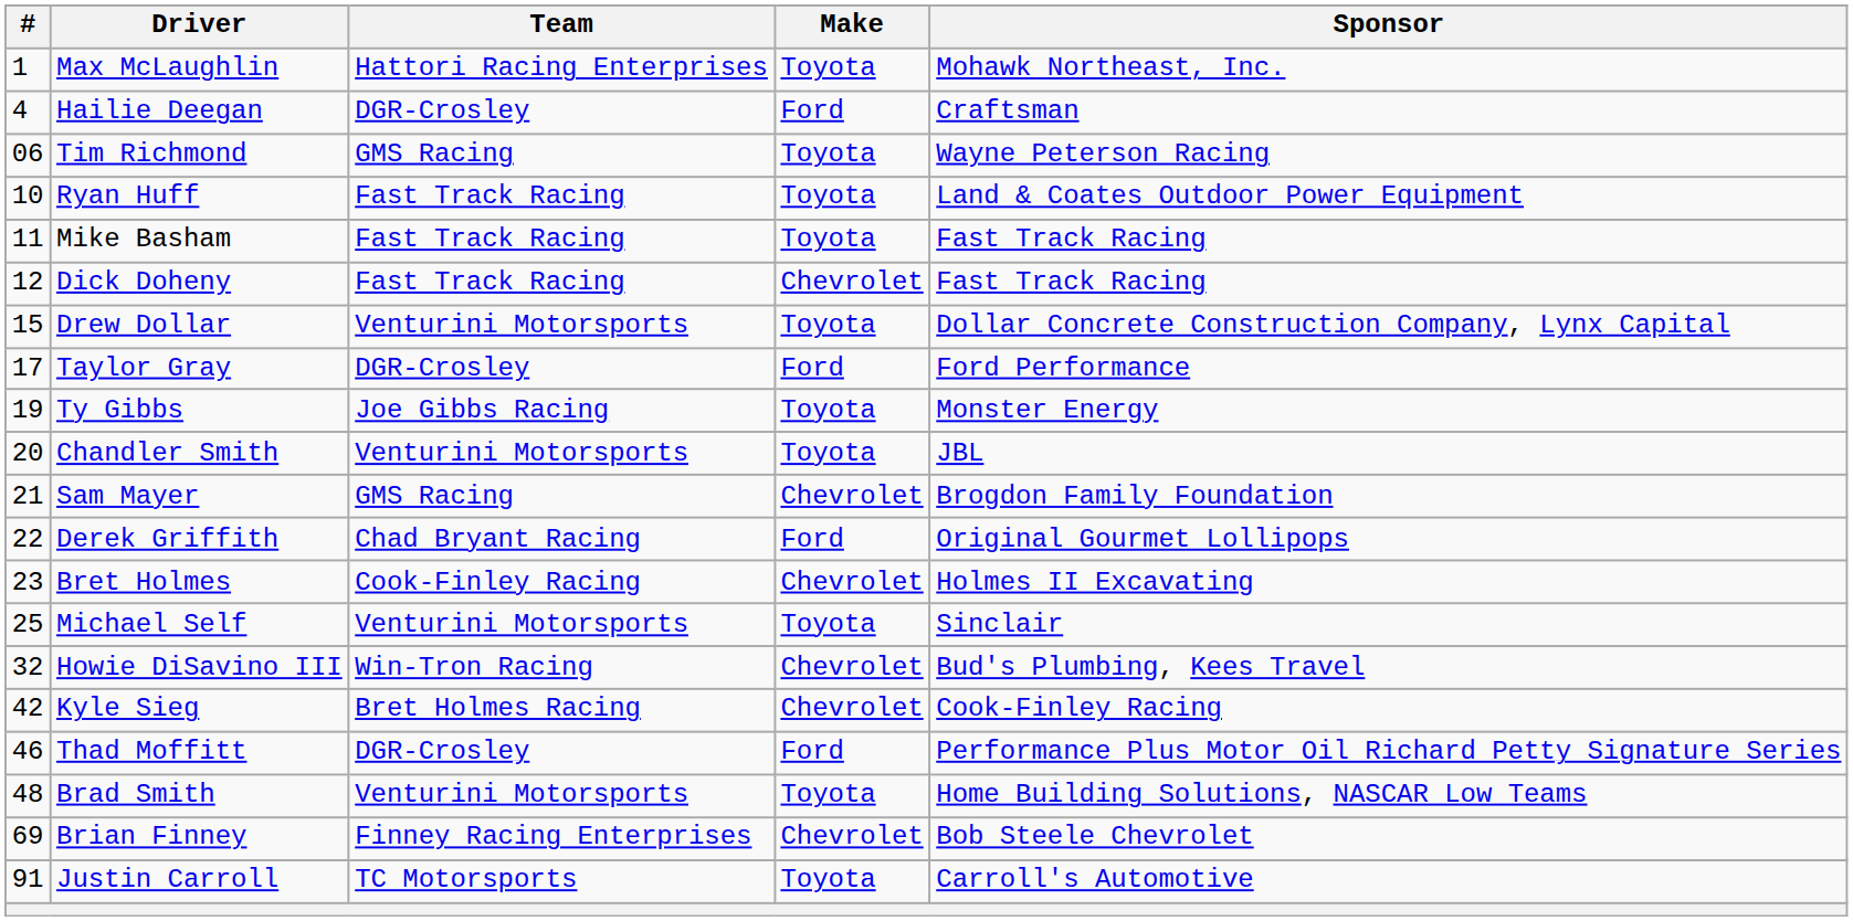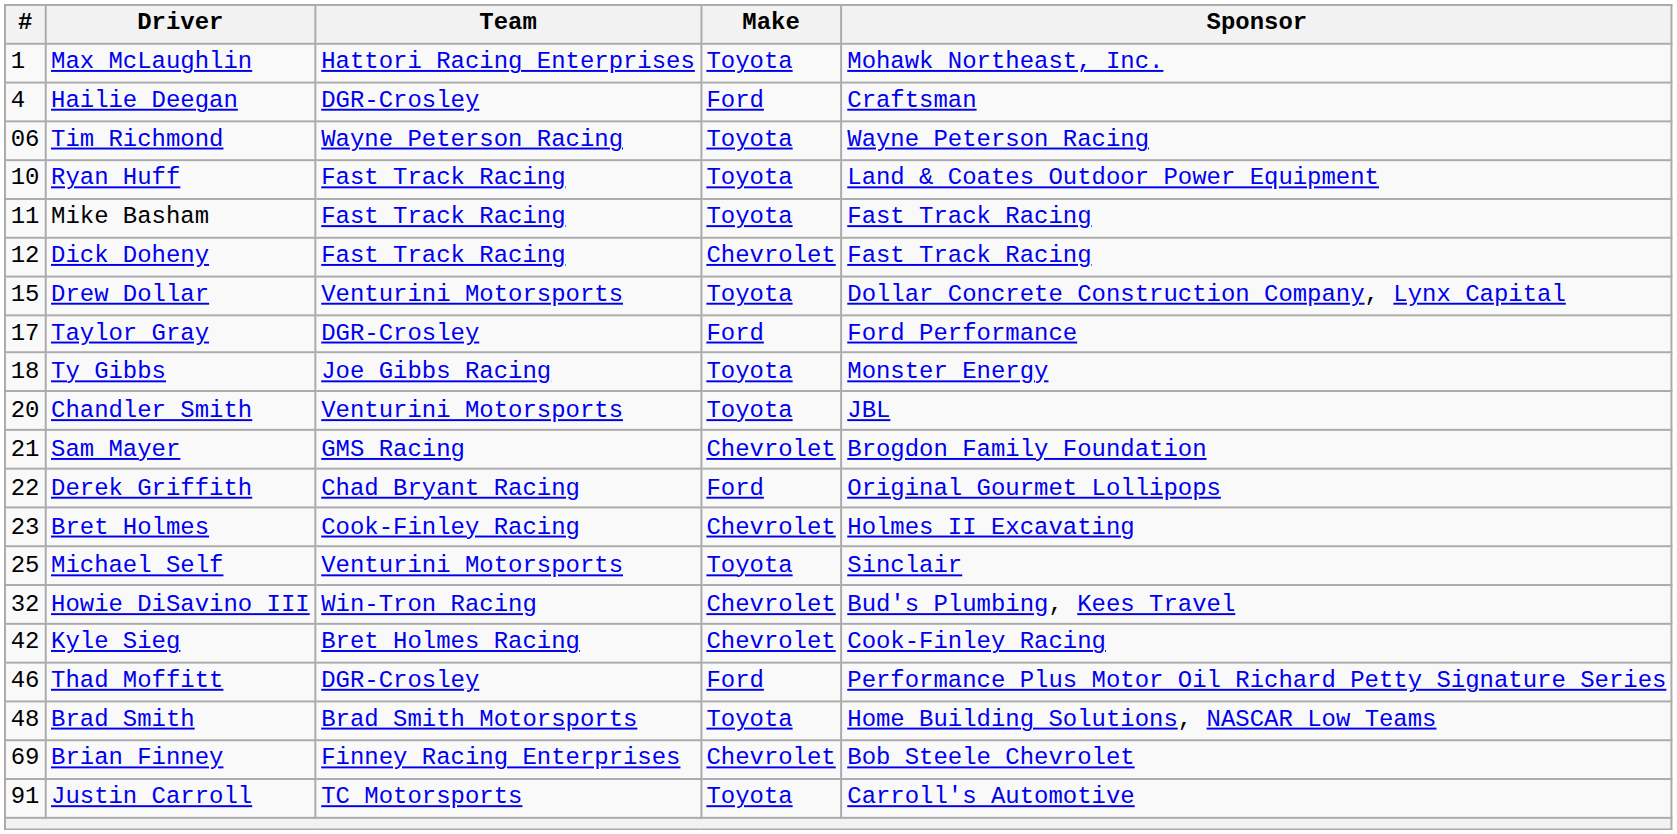 <table class="wikitable" style="font-size:95%">
 <tr>
 <th>#</th>
 <th>Driver</th>
 <th>Team</th>
 <th>Make</th>
 <th>Sponsor</th>
 </tr>
 <tr>
 <td>1</td>
 <td><a href='#'>Max McLaughlin</a></td>
 <td><a href='#'>Hattori Racing Enterprises</a></td>
 <td><a href='#'>Toyota</a></td>
 <td><a href='#'>Mohawk Northeast, Inc.</a></td>
 </tr>
 <tr>
 <td>4</td>
 <td><a href='#'>Hailie Deegan</a></td>
 <td><a href='#'>DGR-Crosley</a></td>
 <td><a href='#'>Ford</a></td>
 <td><a href='#'>Craftsman</a></td>
 </tr>
 <tr>
 <td>06</td>
 <td><a href='#'>Tim Richmond</a></td>
-<td><a href='#'>GMS Racing</a></td>
+<td><a href='#'>Wayne Peterson Racing</a></td>
 <td><a href='#'>Toyota</a></td>
 <td><a href='#'>Wayne Peterson Racing</a></td>
 </tr>
 <tr>
 <td>10</td>
 <td><a href='#'>Ryan Huff</a></td>
 <td><a href='#'>Fast Track Racing</a></td>
 <td><a href='#'>Toyota</a></td>
 <td><a href='#'>Land & Coates Outdoor Power Equipment</a></td>
 </tr>
 <tr>
 <td>11</td>
 <td>Mike Basham</td>
 <td><a href='#'>Fast Track Racing</a></td>
 <td><a href='#'>Toyota</a></td>
 <td><a href='#'>Fast Track Racing</a></td>
 </tr>
 <tr>
 <td>12</td>
 <td><a href='#'>Dick Doheny</a></td>
 <td><a href='#'>Fast Track Racing</a></td>
 <td><a href='#'>Chevrolet</a></td>
 <td><a href='#'>Fast Track Racing</a></td>
 </tr>
 <tr>
 <td>15</td>
 <td><a href='#'>Drew Dollar</a></td>
 <td><a href='#'>Venturini Motorsports</a></td>
 <td><a href='#'>Toyota</a></td>
 <td><a href='#'>Dollar Concrete Construction Company</a>, <a href='#'>Lynx Capital</a></td>
 </tr>
 <tr>
 <td>17</td>
 <td><a href='#'>Taylor Gray</a></td>
 <td><a href='#'>DGR-Crosley</a></td>
 <td><a href='#'>Ford</a></td>
 <td><a href='#'>Ford Performance</a></td>
 </tr>
 <tr>
-<td>19</td>
+<td>18</td>
 <td><a href='#'>Ty Gibbs</a></td>
 <td><a href='#'>Joe Gibbs Racing</a></td>
 <td><a href='#'>Toyota</a></td>
 <td><a href='#'>Monster Energy</a></td>
 </tr>
 <tr>
 <td>20</td>
 <td><a href='#'>Chandler Smith</a></td>
 <td><a href='#'>Venturini Motorsports</a></td>
 <td><a href='#'>Toyota</a></td>
 <td><a href='#'>JBL</a></td>
 </tr>
 <tr>
 <td>21</td>
 <td><a href='#'>Sam Mayer</a></td>
 <td><a href='#'>GMS Racing</a></td>
 <td><a href='#'>Chevrolet</a></td>
 <td><a href='#'>Brogdon Family Foundation</a></td>
 </tr>
 <tr>
 <td>22</td>
 <td><a href='#'>Derek Griffith</a></td>
 <td><a href='#'>Chad Bryant Racing</a></td>
 <td><a href='#'>Ford</a></td>
 <td><a href='#'>Original Gourmet Lollipops</a></td>
 </tr>
 <tr>
 <td>23</td>
 <td><a href='#'>Bret Holmes</a></td>
 <td><a href='#'>Cook-Finley Racing</a></td>
 <td><a href='#'>Chevrolet</a></td>
 <td><a href='#'>Holmes II Excavating</a></td>
 </tr>
 <tr>
 <td>25</td>
 <td><a href='#'>Michael Self</a></td>
 <td><a href='#'>Venturini Motorsports</a></td>
 <td><a href='#'>Toyota</a></td>
 <td><a href='#'>Sinclair</a></td>
 </tr>
 <tr>
 <td>32</td>
 <td><a href='#'>Howie DiSavino III</a></td>
 <td><a href='#'>Win-Tron Racing</a></td>
 <td><a href='#'>Chevrolet</a></td>
 <td><a href='#'>Bud's Plumbing</a>, <a href='#'>Kees Travel</a></td>
 </tr>
 <tr>
 <td>42</td>
 <td><a href='#'>Kyle Sieg</a></td>
 <td><a href='#'>Bret Holmes Racing</a></td>
 <td><a href='#'>Chevrolet</a></td>
 <td><a href='#'>Cook-Finley Racing</a></td>
 </tr>
 <tr>
 <td>46</td>
 <td><a href='#'>Thad Moffitt</a></td>
 <td><a href='#'>DGR-Crosley</a></td>
 <td><a href='#'>Ford</a></td>
 <td><a href='#'>Performance Plus Motor Oil Richard Petty Signature Series</a></td>
 </tr>
 <tr>
 <td>48</td>
 <td><a href='#'>Brad Smith</a></td>
-<td><a href='#'>Venturini Motorsports</a></td>
+<td><a href='#'>Brad Smith Motorsports</a></td>
 <td><a href='#'>Toyota</a></td>
 <td><a href='#'>Home Building Solutions</a>, <a href='#'>NASCAR Low Teams</a></td>
 </tr>
 <tr>
 <td>69</td>
 <td><a href='#'>Brian Finney</a></td>
 <td><a href='#'>Finney Racing Enterprises</a></td>
 <td><a href='#'>Chevrolet</a></td>
 <td><a href='#'>Bob Steele Chevrolet</a></td>
 </tr>
 <tr>
 <td>91</td>
 <td><a href='#'>Justin Carroll</a></td>
 <td><a href='#'>TC Motorsports</a></td>
 <td><a href='#'>Toyota</a></td>
 <td><a href='#'>Carroll's Automotive</a></td>
 </tr>
 <tr>
 <th colspan="5"></th>
 </tr>
 </table>
